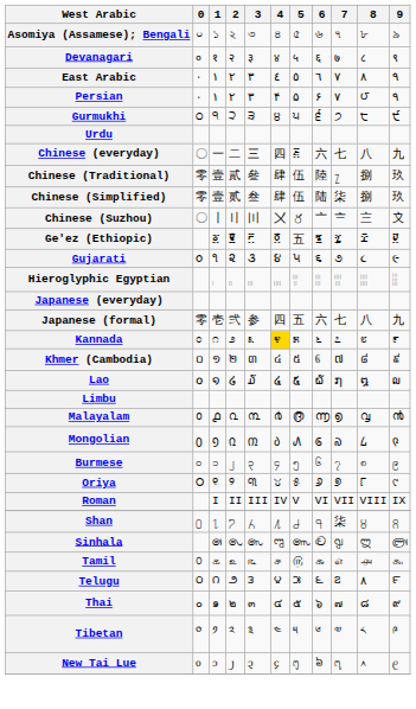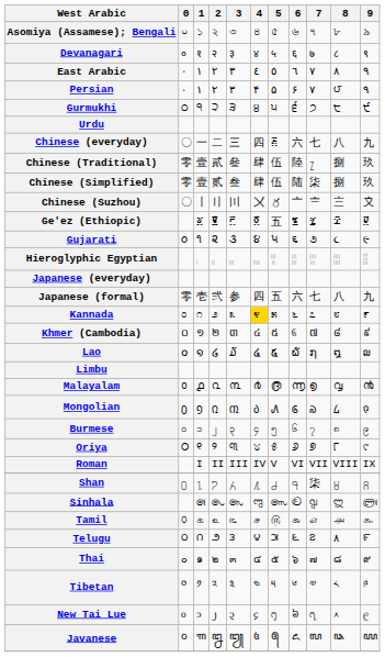 <table class="wikitable" summary="Numerals in many different writing systems">
 <tr>
 <th>West Arabic</th>
 <th>0</th>
 <th>1</th>
 <th>2</th>
 <th>3</th>
 <th>4</th>
 <th>5</th>
 <th>6</th>
 <th>7</th>
 <th>8</th>
 <th>9</th>
 </tr>
 <tr>
 <th>Asomiya (Assamese); <a href='#'>Bengali</a></th>
 <td>০</td>
 <td>১</td>
 <td>২</td>
 <td>৩</td>
 <td>৪</td>
 <td>৫</td>
 <td>৬</td>
 <td>৭</td>
 <td>৮</td>
 <td>৯</td>
 </tr>
 <tr>
 <th><a href='#'>Devanagari</a></th>
 <td>०</td>
 <td>१</td>
 <td>२</td>
 <td>३</td>
 <td>४</td>
 <td>५</td>
 <td>६</td>
 <td>७</td>
 <td>८</td>
 <td>९</td>
 </tr>
 <tr>
 <th>East Arabic</th>
 <td>٠</td>
 <td>١</td>
 <td>٢</td>
 <td>٣</td>
 <td>٤</td>
 <td>٥</td>
 <td>٦</td>
 <td>٧</td>
 <td>٨</td>
 <td>٩</td>
 </tr>
 <tr>
 <th><a href='#'>Persian</a></th>
 <td>٠</td>
 <td>١</td>
 <td>٢</td>
 <td>٣</td>
 <td>۴</td>
 <td>۵</td>
 <td>۶</td>
 <td>٧</td>
 <td>౮</td>
 <td>٩</td>
 </tr>
 <tr>
 <th><a href='#'>Gurmukhi</a></th>
 <td>੦</td>
 <td>੧</td>
 <td>੨</td>
 <td>੩</td>
 <td>੪</td>
 <td>੫</td>
 <td>੬</td>
 <td>੭</td>
 <td>੮</td>
 <td>੯</td>
 </tr>
 <tr>
 <th><a href='#'>Urdu</a></th>
 <td></td>
 <td></td>
 <td></td>
 <td></td>
 <td></td>
 <td></td>
 <td></td>
 <td></td>
 <td></td>
 <td></td>
 </tr>
 <tr>
 <th><a href='#'>Chinese</a> (everyday)</th>
 <td>〇</td>
 <td>一</td>
 <td>二</td>
 <td>三</td>
 <td>四</td>
 <td>፭</td>
 <td>六</td>
 <td>七</td>
 <td>八</td>
 <td>九</td>
 </tr>
 <tr>
 <th>Chinese (Traditional)</th>
 <td>零</td>
 <td>壹</td>
 <td>貳</td>
 <td>叄</td>
 <td>肆</td>
 <td>伍</td>
 <td>陸</td>
 <td>႗</td>
 <td>捌</td>
 <td>玖</td>
 </tr>
 <tr>
 <th>Chinese (Simplified)</th>
 <td>零</td>
 <td>壹</td>
 <td>贰</td>
 <td>叁</td>
 <td>肆</td>
 <td>伍</td>
 <td>陆</td>
 <td>柒</td>
 <td>捌</td>
 <td>玖</td>
 </tr>
 <tr>
 <th>Chinese (Suzhou)</th>
 <td>〇</td>
 <td>〡</td>
 <td>〢</td>
 <td>〣</td>
 <td>〤</td>
 <td>〥</td>
 <td>〦</td>
 <td>〧</td>
 <td>〨</td>
 <td>〩</td>
 </tr>
 <tr>
 <th>Ge'ez (Ethiopic)</th>
 <td></td>
 <td>፩</td>
 <td>፪</td>
 <td>፫</td>
 <td>፬</td>
 <td>五</td>
 <td>፮</td>
 <td>፯</td>
 <td>፰</td>
 <td>፱</td>
 </tr>
 <tr>
 <th><a href='#'>Gujarati</a></th>
 <td>૦</td>
 <td>૧</td>
 <td>૨</td>
 <td>૩</td>
 <td>૪</td>
 <td>૫</td>
 <td>૬</td>
 <td>૭</td>
 <td>૮</td>
 <td>૯</td>
 </tr>
 <tr>
 <th>Hieroglyphic Egyptian</th>
 <td></td>
 <td>𓏺</td>
 <td>𓏻</td>
 <td>𓏼</td>
 <td>𓏽</td>
 <td>𓏾</td>
 <td>𓏿</td>
 <td>𓐀</td>
 <td>𓐁</td>
 <td>𓐂</td>
 </tr>
 <tr>
 <th><a href='#'>Japanese</a> (everyday)</th>
 <td></td>
 <td></td>
 <td></td>
 <td></td>
 <td></td>
 <td></td>
 <td></td>
 <td></td>
 <td></td>
 <td></td>
 </tr>
 <tr>
 <th>Japanese (formal)</th>
 <td>零</td>
 <td>壱</td>
 <td>弐</td>
 <td>参</td>
 <td>四</td>
 <td>五</td>
 <td>六</td>
 <td>七</td>
 <td>八</td>
 <td>九</td>
 </tr>
 <tr>
 <th><a href='#'>Kannada</a></th>
 <td>೦</td>
 <td>೧</td>
 <td>೨</td>
 <td>೩</td>
 <td style="background: gold;">೪</td>
 <td>೫</td>
 <td>೬</td>
 <td>೭</td>
 <td>೮</td>
 <td>೯</td>
 </tr>
 <tr>
 <th><a href='#'>Khmer</a> (Cambodia)</th>
 <td>០</td>
 <td>១</td>
 <td>២</td>
 <td>៣</td>
 <td>៤</td>
 <td>៥</td>
 <td>᧖</td>
 <td>៧</td>
 <td>៨</td>
 <td>៩</td>
 </tr>
 <tr>
 <th><a href='#'>Lao</a></th>
 <td>໐</td>
 <td>໑</td>
 <td>໒</td>
 <td>໓</td>
 <td>໔</td>
 <td>໕</td>
 <td>໖</td>
 <td>໗</td>
 <td>໘</td>
 <td>໙</td>
 </tr>
 <tr>
 <th><a href='#'>Limbu</a></th>
 <td></td>
 <td></td>
 <td></td>
 <td></td>
 <td></td>
 <td></td>
 <td></td>
 <td></td>
 <td></td>
 <td></td>
 </tr>
 <tr>
 <th><a href='#'>Malayalam</a></th>
 <td>൦</td>
 <td>൧</td>
 <td>൨</td>
 <td>൩</td>
 <td>൪</td>
 <td>൫</td>
 <td>൬</td>
 <td>൭</td>
 <td>൮</td>
 <td>൯</td>
 </tr>
 <tr>
 <th><a href='#'>Mongolian</a></th>
 <td>᠐</td>
 <td>᠑</td>
 <td>᠒</td>
 <td>᠓</td>
 <td>᠔</td>
 <td>᠕</td>
 <td>᠖</td>
 <td>᠗</td>
 <td>᠘</td>
 <td>᠙</td>
 </tr>
 <tr>
 <th><a href='#'>Burmese</a></th>
 <td>၀</td>
 <td>၁</td>
 <td>၂</td>
 <td>၃</td>
 <td>၄</td>
 <td>၅</td>
 <td>၆</td>
 <td>၇</td>
 <td>၈</td>
 <td>၉</td>
 </tr>
 <tr>
 <th><a href='#'>Oriya</a></th>
 <td>୦</td>
 <td>୧</td>
 <td>୨</td>
 <td>୩</td>
 <td>୪</td>
 <td>୫</td>
 <td>୬</td>
 <td>୭</td>
 <td>୮</td>
 <td>୯</td>
 </tr>
 <tr>
 <th><a href='#'>Roman</a></th>
 <td></td>
 <td>I</td>
 <td>II</td>
 <td>III</td>
 <td>IV</td>
 <td>V</td>
 <td>VI</td>
 <td>VII</td>
 <td>VIII</td>
 <td>IX</td>
 </tr>
 <tr>
 </tr>
 <tr>
 <th><a href='#'>Shan</a></th>
 <td>႐</td>
 <td>႑</td>
 <td>႒</td>
 <td>႓</td>
 <td>႔</td>
 <td>႕</td>
 <td>႖</td>
 <td>柒</td>
 <td>႘</td>
 <td>႙</td>
 </tr>
 <tr>
 <th><a href='#'>Sinhala</a></th>
 <td></td>
 <td>𑇡</td>
 <td>𑇢</td>
 <td>𑇣</td>
 <td>𑇤</td>
 <td>𑇥</td>
 <td>𑇦</td>
 <td>𑇧</td>
 <td>𑇨</td>
 <td>𑇩</td>
 </tr>
 <tr>
 <th><a href='#'>Tamil</a></th>
 <td>௦</td>
 <td>௧</td>
 <td>௨</td>
 <td>௩</td>
 <td>௪</td>
 <td>௫</td>
 <td>௬</td>
 <td>௭</td>
 <td>௮</td>
 <td>௯</td>
 </tr>
 <tr>
 <th><a href='#'>Telugu</a></th>
 <td>౦</td>
 <td>౧</td>
 <td>౨</td>
 <td>౩</td>
 <td>౪</td>
 <td>౫</td>
 <td>౬</td>
 <td>౭</td>
 <td>٨</td>
 <td>౯</td>
 </tr>
 <tr>
 <th><a href='#'>Thai</a></th>
 <td>๐</td>
 <td>๑</td>
 <td>๒</td>
 <td>๓</td>
 <td>๔</td>
 <td>๕</td>
 <td>๖</td>
 <td>๗</td>
 <td>๘</td>
 <td>๙</td>
 </tr>
 <tr>
 <th><a href='#'>Tibetan</a></th>
 <td>༠</td>
 <td>༡</td>
 <td>༢</td>
 <td>༣</td>
 <td>༤</td>
 <td>༥</td>
 <td>༦</td>
 <td>༧</td>
 <td>༨</td>
 <td>༩</td>
 </tr>
 <tr>
 <th><a href='#'>New Tai Lue</a></th>
 <td>᧐</td>
 <td>᧑</td>
 <td>᧒</td>
 <td>᧓</td>
 <td>᧔</td>
 <td>᧕</td>
 <td>៦</td>
 <td>᧗</td>
 <td>᧘</td>
 <td>᧙</td>
 </tr>
 <tr>
+<th><a href='#'>Javanese</a></th>
+<td>꧐</td>
+<td>꧑</td>
+<td>꧒</td>
+<td>꧓</td>
+<td>꧔</td>
+<td>꧕</td>
+<td>꧖</td>
+<td>꧗</td>
+<td>꧘</td>
+<td>꧙</td>
+</tr>
+<tr>
 </tr>
 </table>
